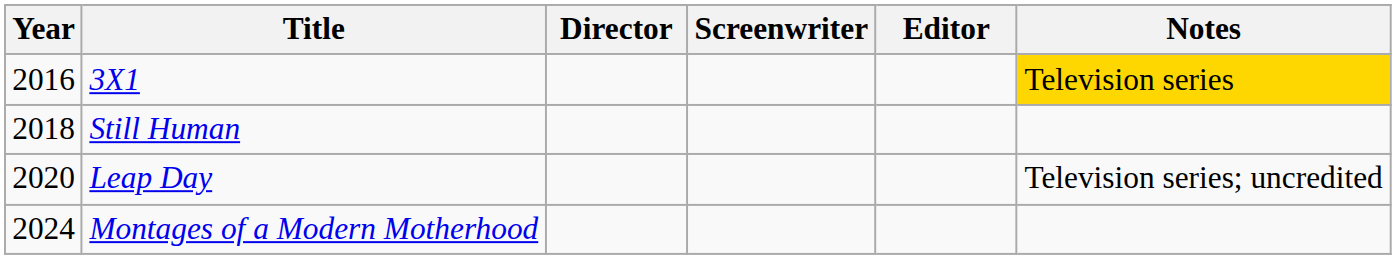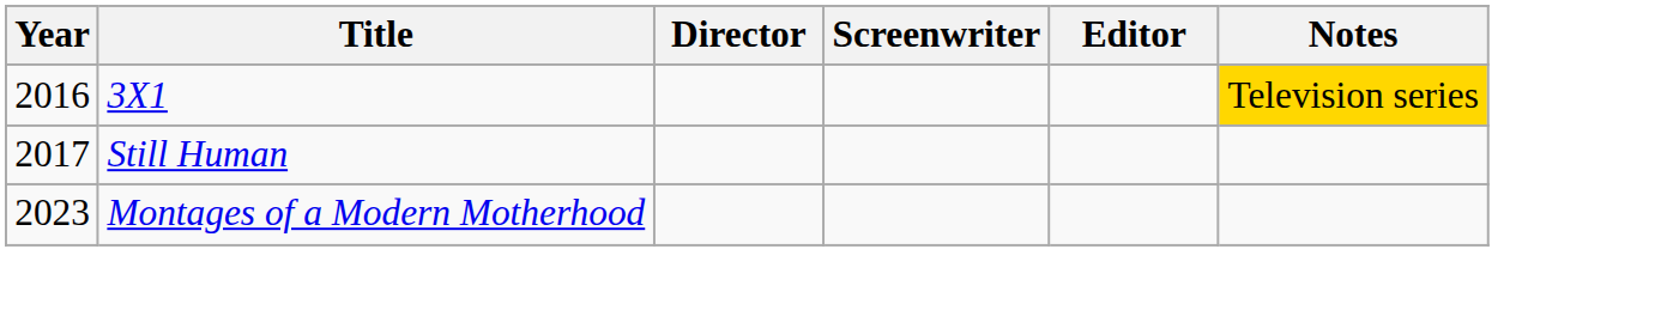 <table class="wikitable">
 <tr>
 <th>Year</th>
 <th>Title</th>
 <th style="width:65px;">Director</th>
 <th style="width:65px;">Screenwriter</th>
 <th style="width:65px;">Editor</th>
 <th>Notes</th>
 </tr>
 <tr>
 <td>2016</td>
 <td><em><a href='#'>3X1</a></em></td>
 <td></td>
 <td></td>
 <td></td>
 <td style="background: gold;">Television series</td>
 </tr>
 <tr>
-<td>2018</td>
+<td>2017</td>
 <td><em><a href='#'>Still Human</a></em></td>
 <td></td>
 <td></td>
 <td></td>
 <td></td>
 </tr>
 <tr>
-<td>2020</td>
-<td><em><a href='#'>Leap Day</a></em></td>
-<td></td>
-<td></td>
-<td></td>
-<td>Television series; uncredited</td>
-</tr>
-<tr>
-<td>2024</td>
+<td>2023</td>
 <td><em><a href='#'>Montages of a Modern Motherhood</a></em></td>
 <td></td>
 <td></td>
 <td></td>
 <td></td>
 </tr>
 </table>
